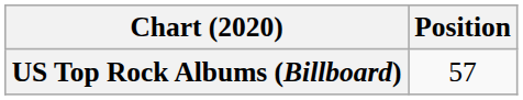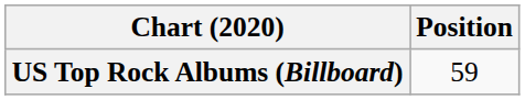 <table class="wikitable plainrowheaders">
 <tr>
 <th>Chart (2020)</th>
 <th>Position</th>
 </tr>
 <tr>
 <th scope="row">US Top Rock Albums (<em>Billboard</em>)</th>
-<td style="text-align:center;">57</td>
+<td style="text-align:center;">59</td>
 </tr>
 </table>
